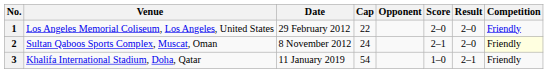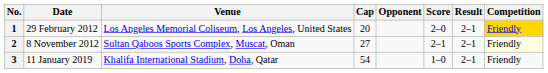 <table class="wikitable sortable plainrowheaders">
 <tr>
 <th scope="col">No.</th>
+<th scope="col" data-sort-type="date">Date</th>
 <th scope="col">Venue</th>
-<th scope="col" data-sort-type="date">Date</th>
 <th scope="col">Cap</th>
 <th scope="col">Opponent</th>
 <th scope="col">Score</th>
 <th scope="col">Result</th>
 <th scope="col">Competition</th>
 </tr>
 <tr>
 <th scope=row>1</th>
+<td>29 February 2012</td>
 <td><a href='#'>Los Angeles Memorial Coliseum</a>, <a href='#'>Los Angeles</a>, United States</td>
-<td>29 February 2012</td>
-<td align=center>22</td>
+<td align=center>20</td>
 <td></td>
 <td align=center>2–0</td>
-<td align=center>2–0</td>
-<td><a href='#'>Friendly</a></td>
+<td align=center>2–1</td>
+<td style="background: gold;"><a href='#'>Friendly</a></td>
 </tr>
 <tr>
 <th scope=row>2</th>
+<td>8 November 2012</td>
 <td><a href='#'>Sultan Qaboos Sports Complex</a>, <a href='#'>Muscat</a>, Oman</td>
-<td>8 November 2012</td>
-<td align=center>24</td>
+<td align=center>27</td>
 <td></td>
 <td align=center>2–1</td>
-<td align=center>2–0</td>
+<td align=center>2–1</td>
 <td style="background: lightyellow;">Friendly</td>
 </tr>
 <tr>
 <th scope=row>3</th>
+<td>11 January 2019</td>
 <td><a href='#'>Khalifa International Stadium</a>, <a href='#'>Doha</a>, Qatar</td>
-<td>11 January 2019</td>
 <td align=center>54</td>
 <td></td>
 <td align=center>1–0</td>
 <td align=center>2–1</td>
 <td>Friendly</td>
 </tr>
 </table>
